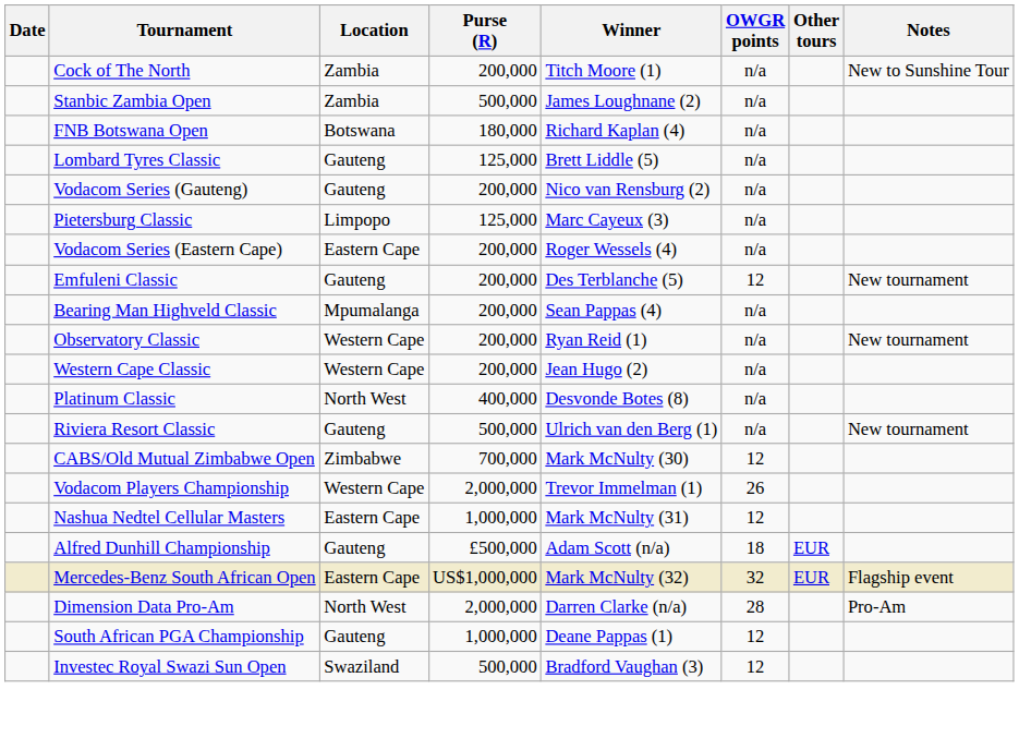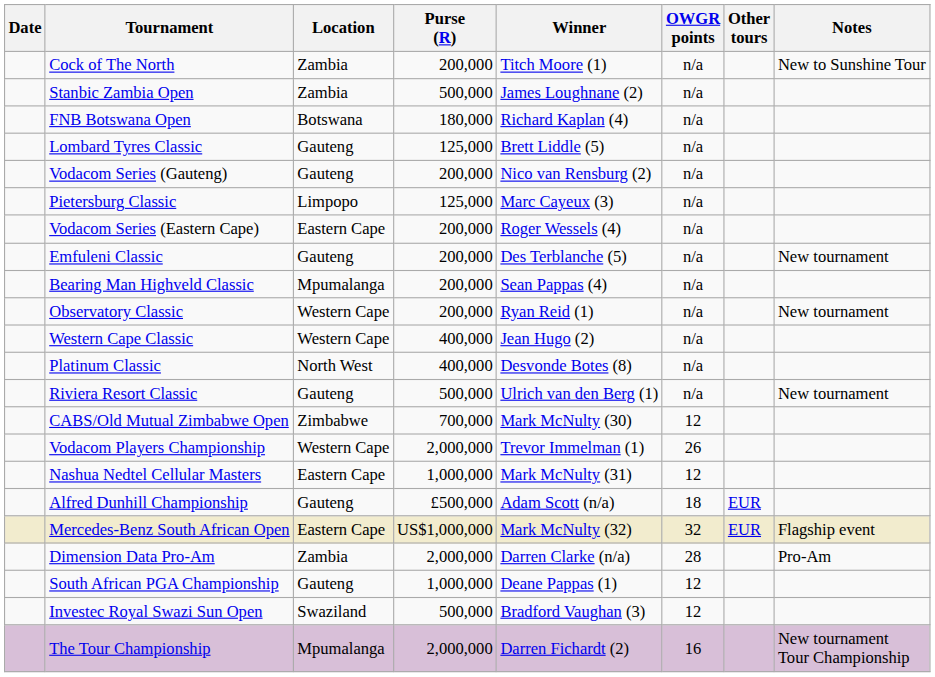 <table class="wikitable" style="font-size:95%">
 <tr>
 <th>Date</th>
 <th>Tournament</th>
 <th>Location</th>
 <th>Purse<br>(<a href='#'>R</a>)</th>
 <th>Winner</th>
 <th><a href='#'>OWGR</a><br>points</th>
 <th>Other<br>tours</th>
 <th>Notes</th>
 </tr>
 <tr>
 <td></td>
 <td><a href='#'>Cock of The North</a></td>
 <td>Zambia</td>
 <td align=right>200,000</td>
 <td> <a href='#'>Titch Moore</a> (1)</td>
 <td align=center>n/a</td>
 <td></td>
 <td>New to Sunshine Tour</td>
 </tr>
 <tr>
 <td></td>
 <td><a href='#'>Stanbic Zambia Open</a></td>
 <td>Zambia</td>
 <td align=right>500,000</td>
 <td> <a href='#'>James Loughnane</a> (2)</td>
 <td align=center>n/a</td>
 <td></td>
 <td></td>
 </tr>
 <tr>
 <td></td>
 <td><a href='#'>FNB Botswana Open</a></td>
 <td>Botswana</td>
 <td align=right>180,000</td>
 <td> <a href='#'>Richard Kaplan</a> (4)</td>
 <td align=center>n/a</td>
 <td></td>
 <td></td>
 </tr>
 <tr>
 <td></td>
 <td><a href='#'>Lombard Tyres Classic</a></td>
 <td>Gauteng</td>
 <td align=right>125,000</td>
 <td> <a href='#'>Brett Liddle</a> (5)</td>
 <td align=center>n/a</td>
 <td></td>
 <td></td>
 </tr>
 <tr>
 <td></td>
 <td><a href='#'>Vodacom Series</a> (Gauteng)</td>
 <td>Gauteng</td>
 <td align=right>200,000</td>
 <td> <a href='#'>Nico van Rensburg</a> (2)</td>
 <td align=center>n/a</td>
 <td></td>
 <td></td>
 </tr>
 <tr>
 <td></td>
 <td><a href='#'>Pietersburg Classic</a></td>
 <td>Limpopo</td>
 <td align=right>125,000</td>
 <td> <a href='#'>Marc Cayeux</a> (3)</td>
 <td align=center>n/a</td>
 <td></td>
 <td></td>
 </tr>
 <tr>
 <td></td>
 <td><a href='#'>Vodacom Series</a> (Eastern Cape)</td>
 <td>Eastern Cape</td>
 <td align=right>200,000</td>
 <td> <a href='#'>Roger Wessels</a> (4)</td>
 <td align=center>n/a</td>
 <td></td>
 <td></td>
 </tr>
 <tr>
 <td></td>
 <td><a href='#'>Emfuleni Classic</a></td>
 <td>Gauteng</td>
 <td align=right>200,000</td>
 <td> <a href='#'>Des Terblanche</a> (5)</td>
-<td align=center>12</td>
+<td align=center>n/a</td>
 <td></td>
 <td>New tournament</td>
 </tr>
 <tr>
 <td></td>
 <td><a href='#'>Bearing Man Highveld Classic</a></td>
 <td>Mpumalanga</td>
 <td align=right>200,000</td>
 <td> <a href='#'>Sean Pappas</a> (4)</td>
 <td align=center>n/a</td>
 <td></td>
 <td></td>
 </tr>
 <tr>
 <td></td>
 <td><a href='#'>Observatory Classic</a></td>
 <td>Western Cape</td>
 <td align=right>200,000</td>
 <td> <a href='#'>Ryan Reid</a> (1)</td>
 <td align=center>n/a</td>
 <td></td>
 <td>New tournament</td>
 </tr>
 <tr>
 <td></td>
 <td><a href='#'>Western Cape Classic</a></td>
 <td>Western Cape</td>
-<td align=right>200,000</td>
+<td align=right>400,000</td>
 <td> <a href='#'>Jean Hugo</a> (2)</td>
 <td align=center>n/a</td>
 <td></td>
 <td></td>
 </tr>
 <tr>
 <td></td>
 <td><a href='#'>Platinum Classic</a></td>
 <td>North West</td>
 <td align=right>400,000</td>
 <td> <a href='#'>Desvonde Botes</a> (8)</td>
 <td align=center>n/a</td>
 <td></td>
 <td></td>
 </tr>
 <tr>
 <td></td>
 <td><a href='#'>Riviera Resort Classic</a></td>
 <td>Gauteng</td>
 <td align=right>500,000</td>
 <td> <a href='#'>Ulrich van den Berg</a> (1)</td>
 <td align=center>n/a</td>
 <td></td>
 <td>New tournament</td>
 </tr>
 <tr>
 <td></td>
 <td><a href='#'>CABS/Old Mutual Zimbabwe Open</a></td>
 <td>Zimbabwe</td>
 <td align=right>700,000</td>
 <td> <a href='#'>Mark McNulty</a> (30)</td>
 <td align=center>12</td>
 <td></td>
 <td></td>
 </tr>
 <tr>
 <td></td>
 <td><a href='#'>Vodacom Players Championship</a></td>
 <td>Western Cape</td>
 <td align=right>2,000,000</td>
 <td> <a href='#'>Trevor Immelman</a> (1)</td>
 <td align=center>26</td>
 <td></td>
 <td></td>
 </tr>
 <tr>
 <td></td>
 <td><a href='#'>Nashua Nedtel Cellular Masters</a></td>
 <td>Eastern Cape</td>
 <td align=right>1,000,000</td>
 <td> <a href='#'>Mark McNulty</a> (31)</td>
 <td align=center>12</td>
 <td></td>
 <td></td>
 </tr>
 <tr>
 <td></td>
 <td><a href='#'>Alfred Dunhill Championship</a></td>
 <td>Gauteng</td>
 <td align=right>£500,000</td>
 <td> <a href='#'>Adam Scott</a> (n/a)</td>
 <td align=center>18</td>
 <td><a href='#'>EUR</a></td>
 <td></td>
 </tr>
 <tr style="background:#f2ecce;">
 <td></td>
 <td><a href='#'>Mercedes-Benz South African Open</a></td>
 <td>Eastern Cape</td>
 <td align=right>US$1,000,000</td>
 <td> <a href='#'>Mark McNulty</a> (32)</td>
 <td align=center>32</td>
 <td><a href='#'>EUR</a></td>
 <td>Flagship event</td>
 </tr>
 <tr>
 <td></td>
 <td><a href='#'>Dimension Data Pro-Am</a></td>
-<td>North West</td>
+<td>Zambia</td>
 <td align=right>2,000,000</td>
 <td> <a href='#'>Darren Clarke</a> (n/a)</td>
 <td align=center>28</td>
 <td></td>
 <td>Pro-Am</td>
 </tr>
 <tr>
 <td></td>
 <td><a href='#'>South African PGA Championship</a></td>
 <td>Gauteng</td>
 <td align=right>1,000,000</td>
 <td> <a href='#'>Deane Pappas</a> (1)</td>
 <td align=center>12</td>
 <td></td>
 <td></td>
 </tr>
 <tr>
 <td></td>
 <td><a href='#'>Investec Royal Swazi Sun Open</a></td>
 <td>Swaziland</td>
 <td align=right>500,000</td>
 <td> <a href='#'>Bradford Vaughan</a> (3)</td>
 <td align=center>12</td>
 <td></td>
 <td></td>
 </tr>
+<tr style="background:thistle;">
+<td></td>
+<td><a href='#'>The Tour Championship</a></td>
+<td>Mpumalanga</td>
+<td align=right>2,000,000</td>
+<td> <a href='#'>Darren Fichardt</a> (2)</td>
+<td align=center>16</td>
+<td></td>
+<td>New tournament<br>Tour Championship</td>
+</tr>
 </table>
